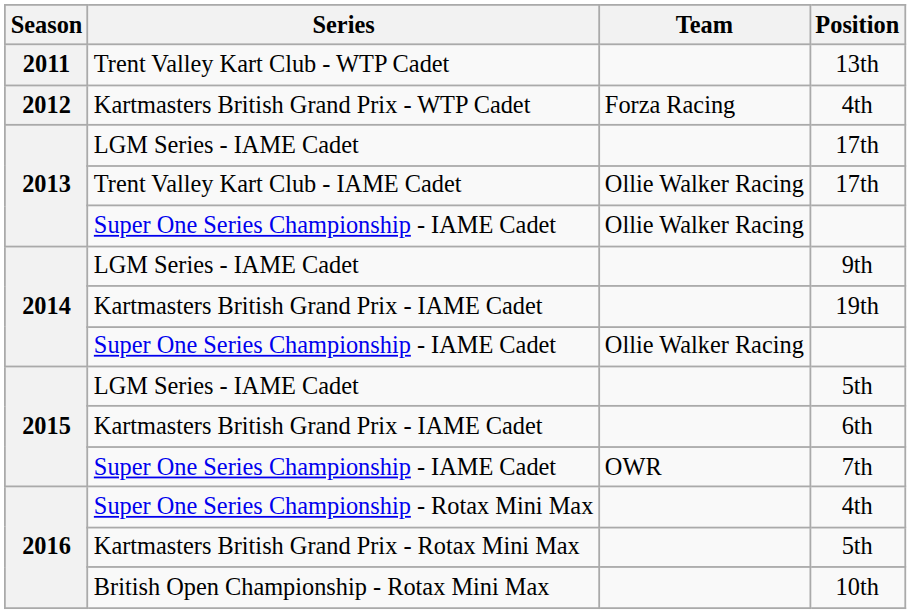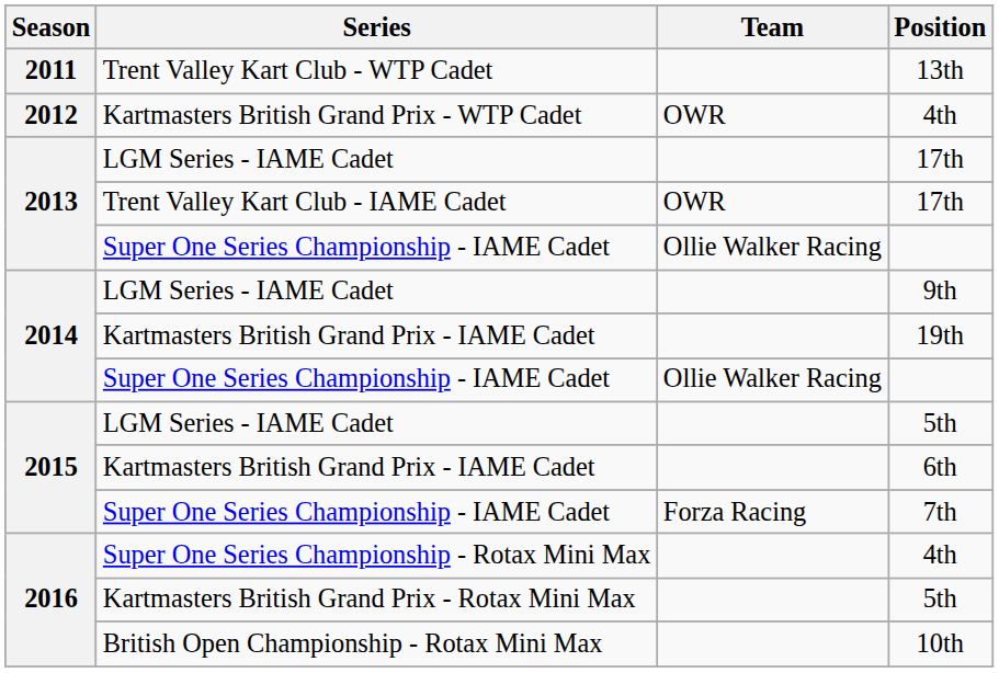 <table class="wikitable" style="font-size: 85%; text-align:center">
 <tr>
 <th>Season</th>
 <th>Series</th>
 <th>Team</th>
 <th>Position</th>
 </tr>
 <tr>
 <th>2011</th>
 <td align=left>Trent Valley Kart Club - WTP Cadet</td>
 <td align="left"></td>
 <td>13th</td>
 </tr>
 <tr>
 <th>2012</th>
 <td align=left>Kartmasters British Grand Prix - WTP Cadet</td>
-<td align="left">Forza Racing</td>
+<td align="left">OWR</td>
 <td>4th</td>
 </tr>
 <tr>
 <th rowspan="3">2013</th>
 <td align=left>LGM Series - IAME Cadet</td>
 <td align="left"></td>
 <td>17th</td>
 </tr>
 <tr>
 <td align=left>Trent Valley Kart Club - IAME Cadet</td>
-<td align="left">Ollie Walker Racing</td>
+<td align="left">OWR</td>
 <td>17th</td>
 </tr>
 <tr>
 <td align=left><a href='#'>Super One Series Championship</a> - IAME Cadet</td>
 <td align="left">Ollie Walker Racing</td>
 <td></td>
 </tr>
 <tr>
 <th rowspan="3">2014</th>
 <td align=left>LGM Series - IAME Cadet</td>
 <td align="left"></td>
 <td>9th</td>
 </tr>
 <tr>
 <td align=left>Kartmasters British Grand Prix - IAME Cadet</td>
 <td align="left"></td>
 <td>19th</td>
 </tr>
 <tr>
 <td align=left><a href='#'>Super One Series Championship</a> - IAME Cadet</td>
 <td align="left">Ollie Walker Racing</td>
 <td></td>
 </tr>
 <tr>
 <th rowspan="3">2015</th>
 <td align=left>LGM Series - IAME Cadet</td>
 <td align="left"></td>
 <td>5th</td>
 </tr>
 <tr>
 <td align=left>Kartmasters British Grand Prix - IAME Cadet</td>
 <td align="left"></td>
 <td>6th</td>
 </tr>
 <tr>
 <td align=left><a href='#'>Super One Series Championship</a> - IAME Cadet</td>
-<td align="left">OWR</td>
+<td align="left">Forza Racing</td>
 <td>7th</td>
 </tr>
 <tr>
 <th rowspan="3">2016</th>
 <td align=left><a href='#'>Super One Series Championship</a> - Rotax Mini Max</td>
 <td align="left"></td>
 <td>4th</td>
 </tr>
 <tr>
 <td align=left>Kartmasters British Grand Prix - Rotax Mini Max</td>
 <td align="left"></td>
 <td>5th</td>
 </tr>
 <tr>
 <td align=left>British Open Championship - Rotax Mini Max</td>
 <td align="left"></td>
 <td>10th</td>
 </tr>
 </table>
